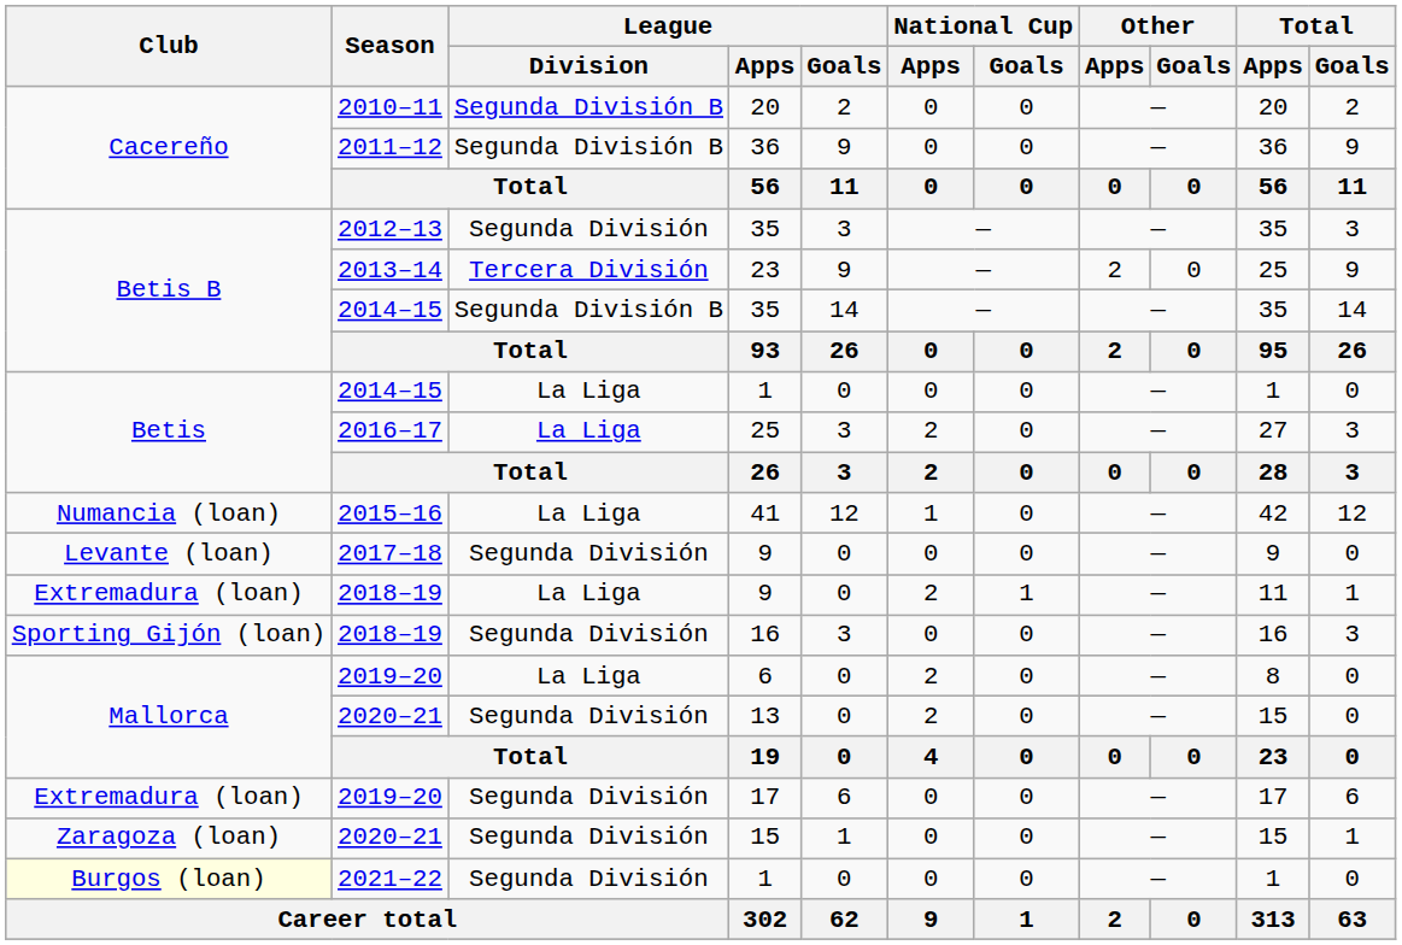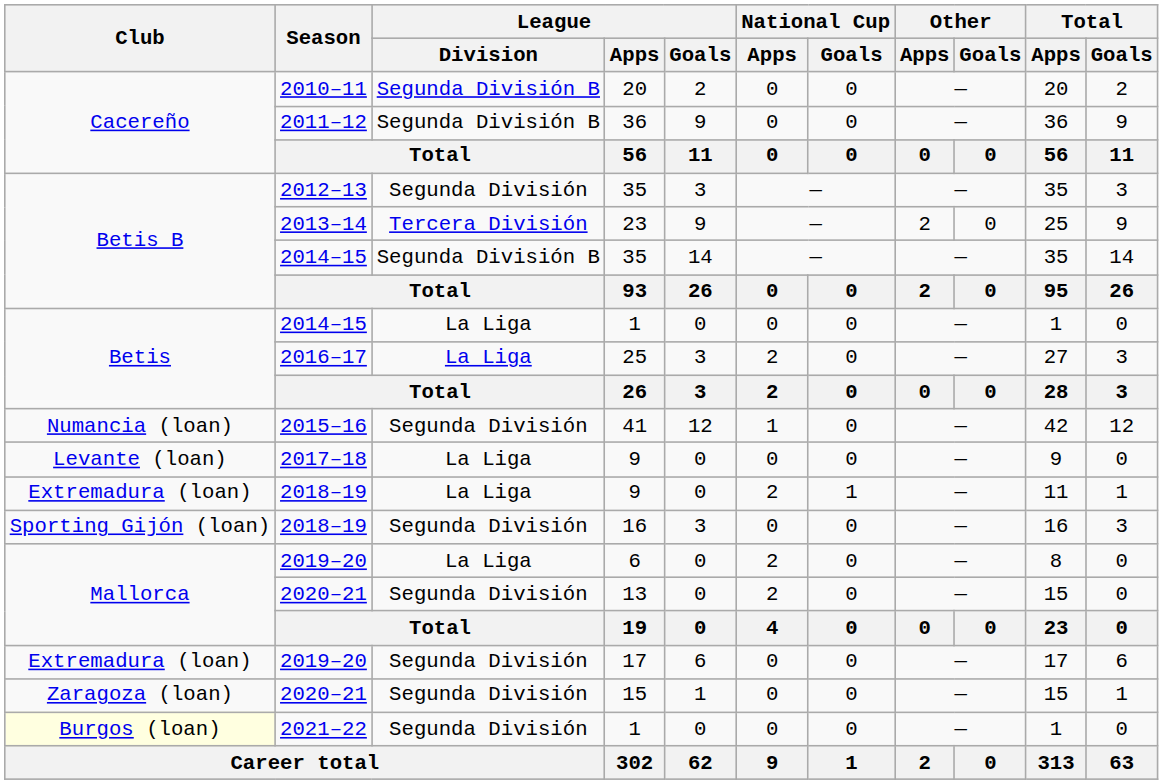 <table class="wikitable" style="text-align:center">
 <tr>
 <th rowspan="2">Club</th>
 <th rowspan="2">Season</th>
 <th colspan="3">League</th>
 <th colspan="2">National Cup</th>
 <th colspan="2">Other</th>
 <th colspan="2">Total</th>
 </tr>
 <tr>
 <th>Division</th>
 <th>Apps</th>
 <th>Goals</th>
 <th>Apps</th>
 <th>Goals</th>
 <th>Apps</th>
 <th>Goals</th>
 <th>Apps</th>
 <th>Goals</th>
 </tr>
 <tr>
 <td rowspan="3"><a href='#'>Cacereño</a></td>
 <td><a href='#'>2010–11</a></td>
 <td><a href='#'>Segunda División B</a></td>
 <td>20</td>
 <td>2</td>
 <td>0</td>
 <td>0</td>
 <td colspan="2">—</td>
 <td>20</td>
 <td>2</td>
 </tr>
 <tr>
 <td><a href='#'>2011–12</a></td>
 <td>Segunda División B</td>
 <td>36</td>
 <td>9</td>
 <td>0</td>
 <td>0</td>
 <td colspan="2">—</td>
 <td>36</td>
 <td>9</td>
 </tr>
 <tr>
 <th colspan="2">Total</th>
 <th>56</th>
 <th>11</th>
 <th>0</th>
 <th>0</th>
 <th>0</th>
 <th>0</th>
 <th>56</th>
 <th>11</th>
 </tr>
 <tr>
 <td rowspan="4"><a href='#'>Betis B</a></td>
 <td><a href='#'>2012–13</a></td>
 <td>Segunda División</td>
 <td>35</td>
 <td>3</td>
 <td colspan="2">—</td>
 <td colspan="2">—</td>
 <td>35</td>
 <td>3</td>
 </tr>
 <tr>
 <td><a href='#'>2013–14</a></td>
 <td><a href='#'>Tercera División</a></td>
 <td>23</td>
 <td>9</td>
 <td colspan="2">—</td>
 <td>2</td>
 <td>0</td>
 <td>25</td>
 <td>9</td>
 </tr>
 <tr>
 <td><a href='#'>2014–15</a></td>
 <td>Segunda División B</td>
 <td>35</td>
 <td>14</td>
 <td colspan="2">—</td>
 <td colspan="2">—</td>
 <td>35</td>
 <td>14</td>
 </tr>
 <tr>
 <th colspan="2">Total</th>
 <th>93</th>
 <th>26</th>
 <th>0</th>
 <th>0</th>
 <th>2</th>
 <th>0</th>
 <th>95</th>
 <th>26</th>
 </tr>
 <tr>
 <td rowspan="3"><a href='#'>Betis</a></td>
 <td><a href='#'>2014–15</a></td>
 <td>La Liga</td>
 <td>1</td>
 <td>0</td>
 <td>0</td>
 <td>0</td>
 <td colspan="2">—</td>
 <td>1</td>
 <td>0</td>
 </tr>
 <tr>
 <td><a href='#'>2016–17</a></td>
 <td><a href='#'>La Liga</a></td>
 <td>25</td>
 <td>3</td>
 <td>2</td>
 <td>0</td>
 <td colspan="2">—</td>
 <td>27</td>
 <td>3</td>
 </tr>
 <tr>
 <th colspan="2">Total</th>
 <th>26</th>
 <th>3</th>
 <th>2</th>
 <th>0</th>
 <th>0</th>
 <th>0</th>
 <th>28</th>
 <th>3</th>
 </tr>
 <tr>
 <td><a href='#'>Numancia</a> (loan)</td>
 <td><a href='#'>2015–16</a></td>
-<td>La Liga</td>
+<td>Segunda División</td>
 <td>41</td>
 <td>12</td>
 <td>1</td>
 <td>0</td>
 <td colspan="2">—</td>
 <td>42</td>
 <td>12</td>
 </tr>
 <tr>
 <td><a href='#'>Levante</a> (loan)</td>
 <td><a href='#'>2017–18</a></td>
-<td>Segunda División</td>
+<td>La Liga</td>
 <td>9</td>
 <td>0</td>
 <td>0</td>
 <td>0</td>
 <td colspan="2">—</td>
 <td>9</td>
 <td>0</td>
 </tr>
 <tr>
 <td><a href='#'>Extremadura</a> (loan)</td>
 <td><a href='#'>2018–19</a></td>
 <td>La Liga</td>
 <td>9</td>
 <td>0</td>
 <td>2</td>
 <td>1</td>
 <td colspan="2">—</td>
 <td>11</td>
 <td>1</td>
 </tr>
 <tr>
 <td><a href='#'>Sporting Gijón</a> (loan)</td>
 <td><a href='#'>2018–19</a></td>
 <td>Segunda División</td>
 <td>16</td>
 <td>3</td>
 <td>0</td>
 <td>0</td>
 <td colspan="2">—</td>
 <td>16</td>
 <td>3</td>
 </tr>
 <tr>
 <td rowspan="3"><a href='#'>Mallorca</a></td>
 <td><a href='#'>2019–20</a></td>
 <td>La Liga</td>
 <td>6</td>
 <td>0</td>
 <td>2</td>
 <td>0</td>
 <td colspan="2">—</td>
 <td>8</td>
 <td>0</td>
 </tr>
 <tr>
 <td><a href='#'>2020–21</a></td>
 <td>Segunda División</td>
 <td>13</td>
 <td>0</td>
 <td>2</td>
 <td>0</td>
 <td colspan="2">—</td>
 <td>15</td>
 <td>0</td>
 </tr>
 <tr>
 <th colspan="2">Total</th>
 <th>19</th>
 <th>0</th>
 <th>4</th>
 <th>0</th>
 <th>0</th>
 <th>0</th>
 <th>23</th>
 <th>0</th>
 </tr>
 <tr>
 <td><a href='#'>Extremadura</a> (loan)</td>
 <td><a href='#'>2019–20</a></td>
 <td>Segunda División</td>
 <td>17</td>
 <td>6</td>
 <td>0</td>
 <td>0</td>
 <td colspan="2">—</td>
 <td>17</td>
 <td>6</td>
 </tr>
 <tr>
 <td><a href='#'>Zaragoza</a> (loan)</td>
 <td><a href='#'>2020–21</a></td>
 <td>Segunda División</td>
 <td>15</td>
 <td>1</td>
 <td>0</td>
 <td>0</td>
 <td colspan="2">—</td>
 <td>15</td>
 <td>1</td>
 </tr>
 <tr>
 <td style="background: lightyellow;"><a href='#'>Burgos</a> (loan)</td>
 <td><a href='#'>2021–22</a></td>
 <td>Segunda División</td>
 <td>1</td>
 <td>0</td>
 <td>0</td>
 <td>0</td>
 <td colspan="2">—</td>
 <td>1</td>
 <td>0</td>
 </tr>
 <tr>
 <th colspan="3">Career total</th>
 <th>302</th>
 <th>62</th>
 <th>9</th>
 <th>1</th>
 <th>2</th>
 <th>0</th>
 <th>313</th>
 <th>63</th>
 </tr>
 </table>
